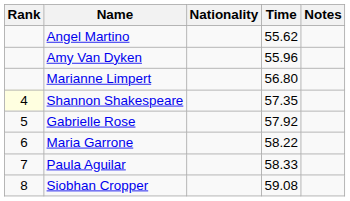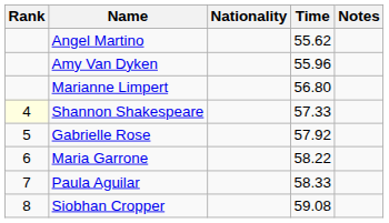 <table class="wikitable sortable" style="text-align:center">
 <tr>
 <th>Rank</th>
 <th>Name</th>
 <th>Nationality</th>
 <th>Time</th>
 <th>Notes</th>
 </tr>
 <tr>
 <td></td>
 <td align=left><a href='#'>Angel Martino</a></td>
 <td align=left></td>
 <td>55.62</td>
 <td></td>
 </tr>
 <tr>
 <td></td>
 <td align=left><a href='#'>Amy Van Dyken</a></td>
 <td align=left></td>
 <td>55.96</td>
 <td></td>
 </tr>
 <tr>
 <td></td>
 <td align=left><a href='#'>Marianne Limpert</a></td>
 <td align=left></td>
 <td>56.80</td>
 <td></td>
 </tr>
 <tr>
 <td style="background: lightyellow;">4</td>
 <td align=left><a href='#'>Shannon Shakespeare</a></td>
 <td align=left></td>
-<td>57.35</td>
+<td>57.33</td>
 <td></td>
 </tr>
 <tr>
 <td>5</td>
 <td align=left><a href='#'>Gabrielle Rose</a></td>
 <td align=left></td>
 <td>57.92</td>
 <td></td>
 </tr>
 <tr>
 <td>6</td>
 <td align=left><a href='#'>Maria Garrone</a></td>
 <td align=left></td>
 <td>58.22</td>
 <td></td>
 </tr>
 <tr>
 <td>7</td>
 <td align=left><a href='#'>Paula Aguilar</a></td>
 <td align=left></td>
 <td>58.33</td>
 <td></td>
 </tr>
 <tr>
 <td>8</td>
 <td align=left><a href='#'>Siobhan Cropper</a></td>
 <td align=left></td>
 <td>59.08</td>
 <td></td>
 </tr>
 </table>
